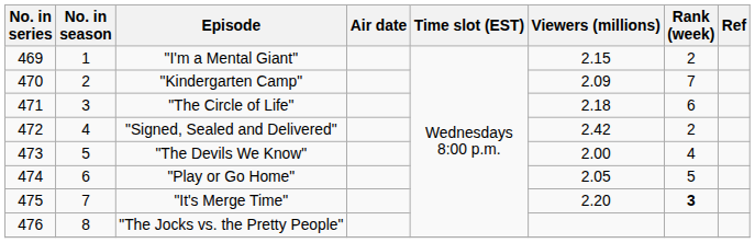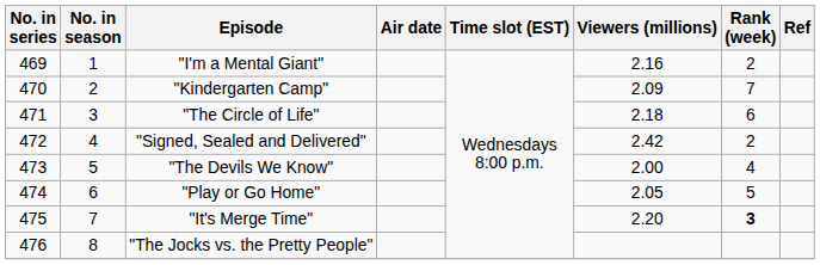 <table class="wikitable plainrowheaders" style="font-size:90%; text-align:center">
 <tr>
 <th scope="col">No. in<br>series</th>
 <th scope="col">No. in<br>season</th>
 <th scope="col">Episode</th>
 <th scope="col">Air date</th>
 <th scope="col">Time slot (EST)</th>
 <th scope="col">Viewers (millions)</th>
 <th scope="col">Rank<br>(week)</th>
 <th scope="col">Ref</th>
 </tr>
 <tr>
 <td scope="row">469</td>
 <td>1</td>
 <td>"I'm a Mental Giant"</td>
 <td></td>
 <td rowspan=8>Wednesdays<br>8:00 p.m.</td>
-<td>2.15</td>
+<td>2.16</td>
 <td>2</td>
 <td></td>
 </tr>
 <tr>
 <td scope="row">470</td>
 <td>2</td>
 <td>"Kindergarten Camp"</td>
 <td></td>
 <td>2.09</td>
 <td>7</td>
 <td></td>
 </tr>
 <tr>
 <td scope="row">471</td>
 <td>3</td>
 <td>"The Circle of Life"</td>
 <td></td>
 <td>2.18</td>
 <td>6</td>
 <td></td>
 </tr>
 <tr>
 <td scope="row">472</td>
 <td>4</td>
 <td>"Signed, Sealed and Delivered"</td>
 <td></td>
 <td>2.42</td>
 <td>2</td>
 <td></td>
 </tr>
 <tr>
 <td scope="row">473</td>
 <td>5</td>
 <td>"The Devils We Know"</td>
 <td></td>
 <td>2.00</td>
 <td>4</td>
 <td></td>
 </tr>
 <tr>
 <td scope="row">474</td>
 <td>6</td>
 <td>"Play or Go Home"</td>
 <td></td>
 <td>2.05</td>
 <td>5</td>
 <td></td>
 </tr>
 <tr>
 <td scope="row">475</td>
 <td>7</td>
 <td>"It's Merge Time"</td>
 <td></td>
 <td>2.20</td>
 <td><strong>3</strong></td>
 <td></td>
 </tr>
 <tr>
 <td scope="row">476</td>
 <td>8</td>
 <td>"The Jocks vs. the Pretty People"</td>
 <td></td>
 <td></td>
 <td></td>
 <td></td>
 </tr>
 <tr>
 </tr>
 </table>
